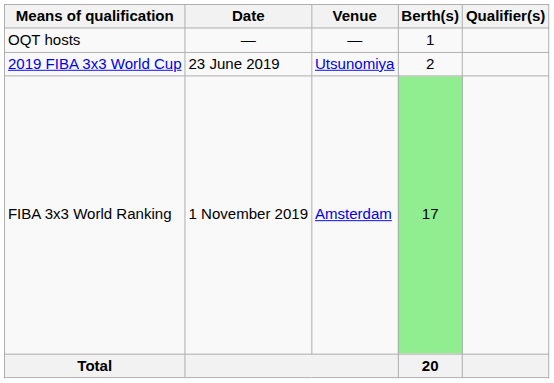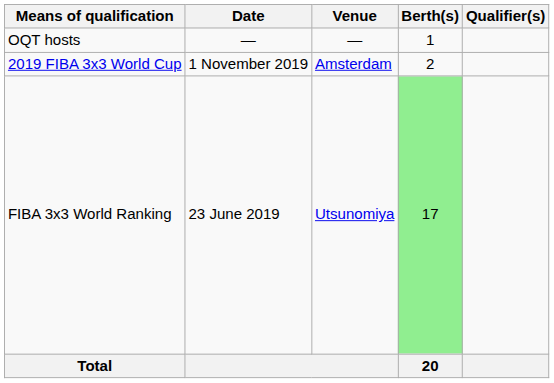 <table class="wikitable">
 <tr>
 <th>Means of qualification</th>
 <th>Date</th>
 <th>Venue</th>
 <th>Berth(s)</th>
 <th>Qualifier(s)</th>
 </tr>
 <tr>
 <td>OQT hosts</td>
 <td align=center>—</td>
 <td align=center>—</td>
 <td style="text-align:center;">1</td>
 <td></td>
 </tr>
 <tr>
 <td><a href='#'>2019 FIBA 3x3 World Cup</a></td>
-<td>23 June 2019</td>
-<td align=center> <a href='#'>Utsunomiya</a></td>
+<td>1 November 2019</td>
+<td> <a href='#'>Amsterdam</a></td>
 <td style="text-align:center;">2</td>
 <td> <br> </td>
 </tr>
 <tr>
 <td>FIBA 3x3 World Ranking</td>
-<td>1 November 2019</td>
-<td> <a href='#'>Amsterdam</a></td>
+<td>23 June 2019</td>
+<td align=center> <a href='#'>Utsunomiya</a></td>
 <td style="background: lightgreen; text-align:center;">17</td>
 <td> <br>  <br>  <br>  <br>  <br>  <br>  <br>  <br>  <br>  <br>  <br>  <br>  <br>  <br>  <br>  <br> </td>
 </tr>
 <tr>
 <th>Total</th>
 <th colspan="2"></th>
 <th>20</th>
 <th></th>
 </tr>
 </table>
